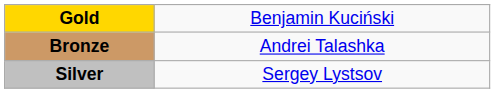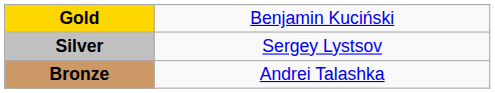 <table class="wikitable" style="text-align:center; " width="35%">
 <tr>
 <td bgcolor="gold"><strong>Gold</strong></td>
 <td><a href='#'>Benjamin Kuciński</a><br>  <small><em></em></small></td>
 </tr>
 <tr>
+<td bgcolor="silver"><strong>Silver</strong></td>
+<td><a href='#'>Sergey Lystsov</a><br>  <small><em></em></small></td>
+</tr>
+<tr>
 <td bgcolor="CC9966"><strong>Bronze</strong></td>
 <td><a href='#'>Andrei Talashka</a><br>  <small><em></em></small></td>
 </tr>
-<tr>
-<td bgcolor="silver"><strong>Silver</strong></td>
-<td><a href='#'>Sergey Lystsov</a><br>  <small><em></em></small></td>
-</tr>
 </table>
